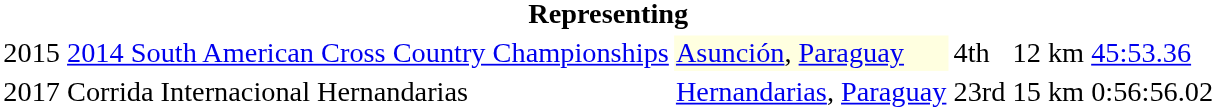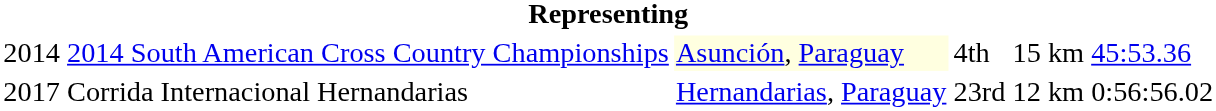 <table>
 <tr>
 <th colspan="6">Representing </th>
 </tr>
 <tr>
-<td>2015</td>
+<td>2014</td>
 <td><a href='#'>2014 South American Cross Country Championships</a></td>
 <td style="background: lightyellow;"><a href='#'>Asunción</a>, <a href='#'>Paraguay</a></td>
 <td>4th</td>
-<td>12 km</td>
+<td>15 km</td>
 <td><a href='#'>45:53.36</a></td>
 </tr>
 <tr>
 <td rowspan=3>2017</td>
 <td rowspan=3>Corrida Internacional Hernandarias</td>
 <td rowspan=3><a href='#'>Hernandarias</a>, <a href='#'>Paraguay</a></td>
 <td>23rd</td>
-<td>15 km</td>
+<td>12 km</td>
 <td>0:56:56.02</td>
 </tr>
 </table>
